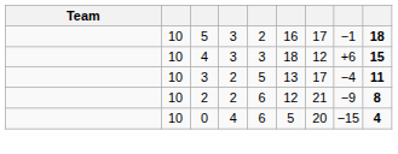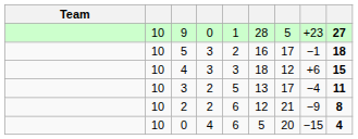 <table class="wikitable" style="text-align: center; font-size: 90%;">
 <tr>
 <th width=165>Team</th>
 <th width=25></th>
 <th width=25></th>
 <th width=25></th>
 <th width=25></th>
 <th width=25></th>
 <th width=25></th>
 <th width=25></th>
 <th width=25></th>
+</tr>
+<tr style="background:#cfc;">
+<td align=left></td>
+<td>10</td>
+<td>9</td>
+<td>0</td>
+<td>1</td>
+<td>28</td>
+<td>5</td>
+<td>+23</td>
+<td><strong>27</strong></td>
 </tr>
 <tr>
 <td align=left></td>
 <td>10</td>
 <td>5</td>
 <td>3</td>
 <td>2</td>
 <td>16</td>
 <td>17</td>
 <td>−1</td>
 <td><strong>18</strong></td>
 </tr>
 <tr>
 <td align=left></td>
 <td>10</td>
 <td>4</td>
 <td>3</td>
 <td>3</td>
 <td>18</td>
 <td>12</td>
 <td>+6</td>
 <td><strong>15</strong></td>
 </tr>
 <tr>
 <td align=left></td>
 <td>10</td>
 <td>3</td>
 <td>2</td>
 <td>5</td>
 <td>13</td>
 <td>17</td>
 <td>−4</td>
 <td><strong>11</strong></td>
 </tr>
 <tr>
 <td align=left></td>
 <td>10</td>
 <td>2</td>
 <td>2</td>
 <td>6</td>
 <td>12</td>
 <td>21</td>
 <td>−9</td>
 <td><strong>8</strong></td>
 </tr>
 <tr>
 <td align=left></td>
 <td>10</td>
 <td>0</td>
 <td>4</td>
 <td>6</td>
 <td>5</td>
 <td>20</td>
 <td>−15</td>
 <td><strong>4</strong></td>
 </tr>
 </table>
